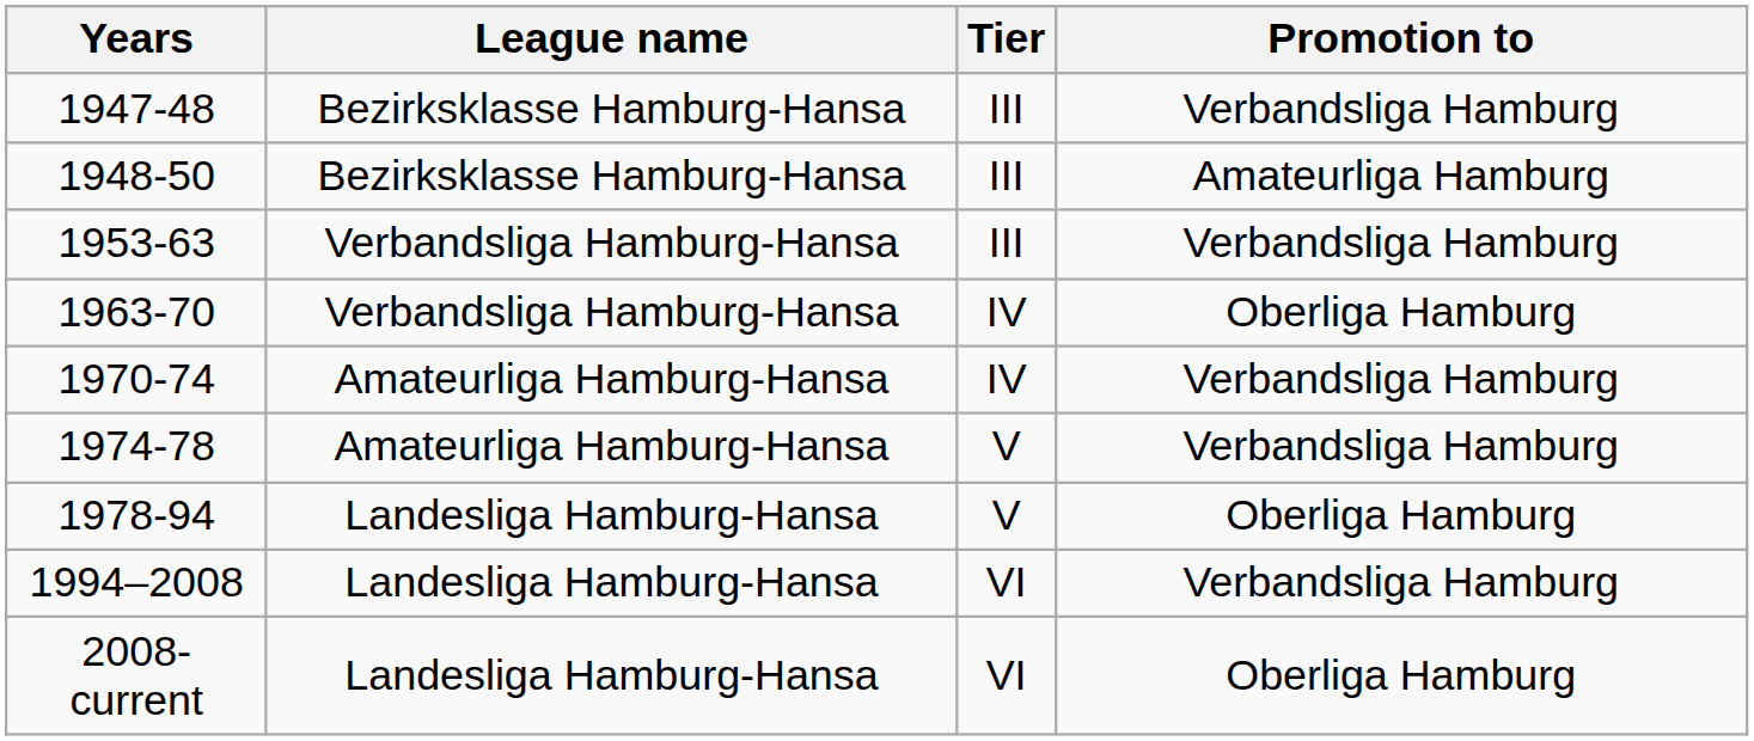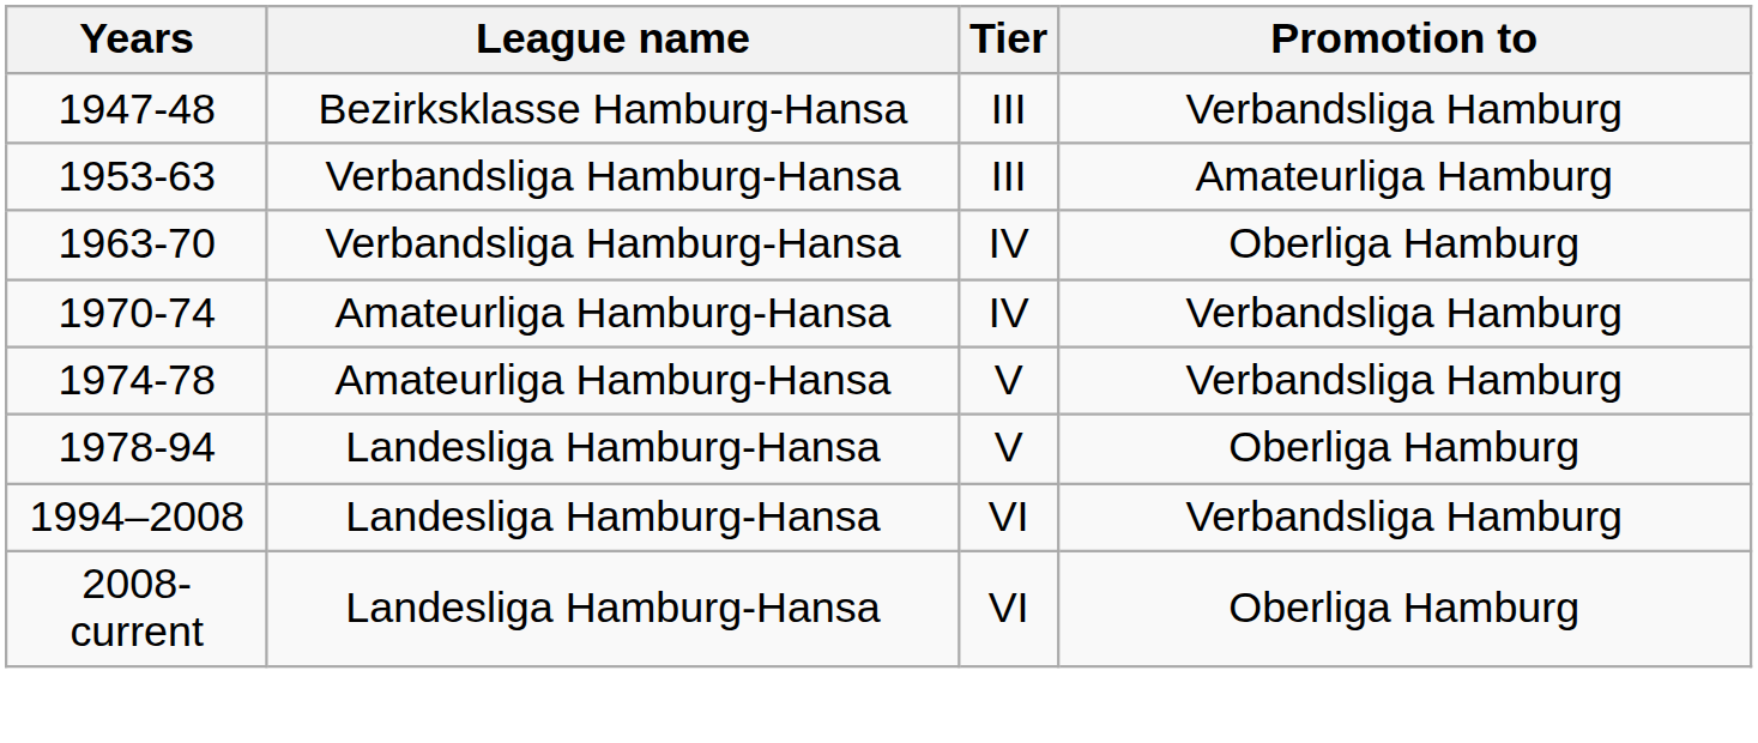 <table class="wikitable">
 <tr align="center" bgcolor="#dfdfdf">
 <th width="90">Years</th>
 <th width="250">League name</th>
 <th width="30">Tier</th>
 <th width="250">Promotion to</th>
 </tr>
 <tr align="center">
 <td>1947-48</td>
 <td>Bezirksklasse Hamburg-Hansa</td>
 <td>III</td>
 <td>Verbandsliga Hamburg</td>
 </tr>
 <tr align="center">
-<td>1948-50</td>
-<td>Bezirksklasse Hamburg-Hansa</td>
-<td>III</td>
-<td>Amateurliga Hamburg</td>
-</tr>
-<tr align="center">
 <td>1953-63</td>
 <td>Verbandsliga Hamburg-Hansa</td>
 <td>III</td>
-<td>Verbandsliga Hamburg</td>
+<td>Amateurliga Hamburg</td>
 </tr>
 <tr align="center">
 <td>1963-70</td>
 <td>Verbandsliga Hamburg-Hansa</td>
 <td>IV</td>
 <td>Oberliga Hamburg</td>
 </tr>
 <tr align="center">
 <td>1970-74</td>
 <td>Amateurliga Hamburg-Hansa</td>
 <td>IV</td>
 <td>Verbandsliga Hamburg</td>
 </tr>
 <tr align="center">
 <td>1974-78</td>
 <td>Amateurliga Hamburg-Hansa</td>
 <td>V</td>
 <td>Verbandsliga Hamburg</td>
 </tr>
 <tr align="center">
 <td>1978-94</td>
 <td>Landesliga Hamburg-Hansa</td>
 <td>V</td>
 <td>Oberliga Hamburg</td>
 </tr>
 <tr align="center">
 <td>1994–2008</td>
 <td>Landesliga Hamburg-Hansa</td>
 <td>VI</td>
 <td>Verbandsliga Hamburg</td>
 </tr>
 <tr align="center">
 <td>2008-current</td>
 <td>Landesliga Hamburg-Hansa</td>
 <td>VI</td>
 <td>Oberliga Hamburg</td>
 </tr>
 </table>
